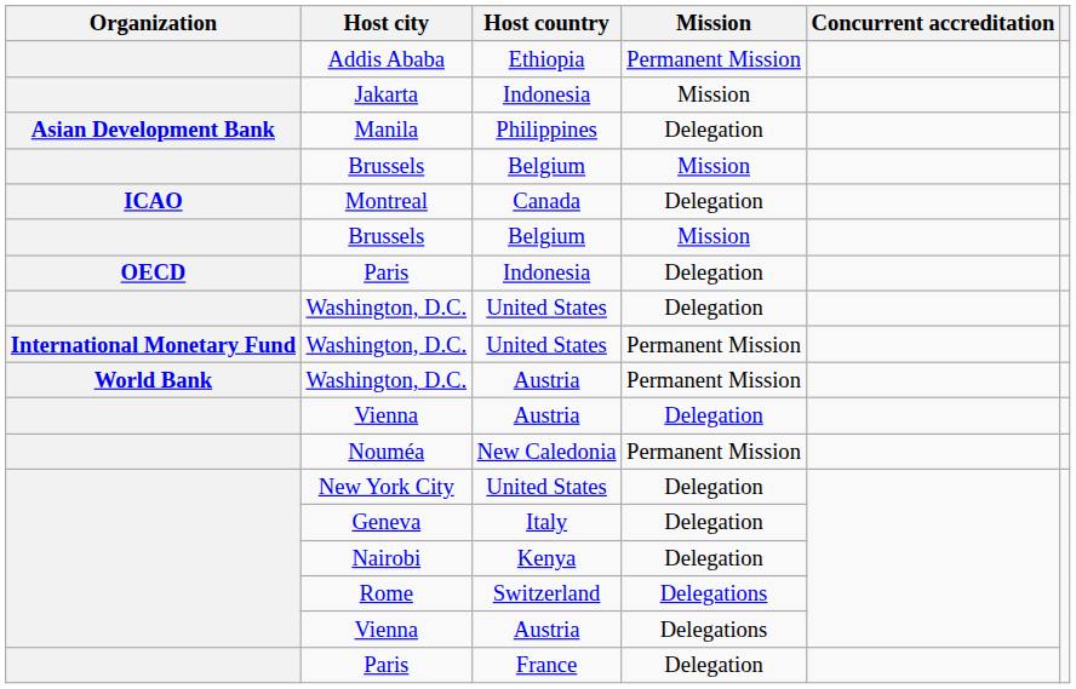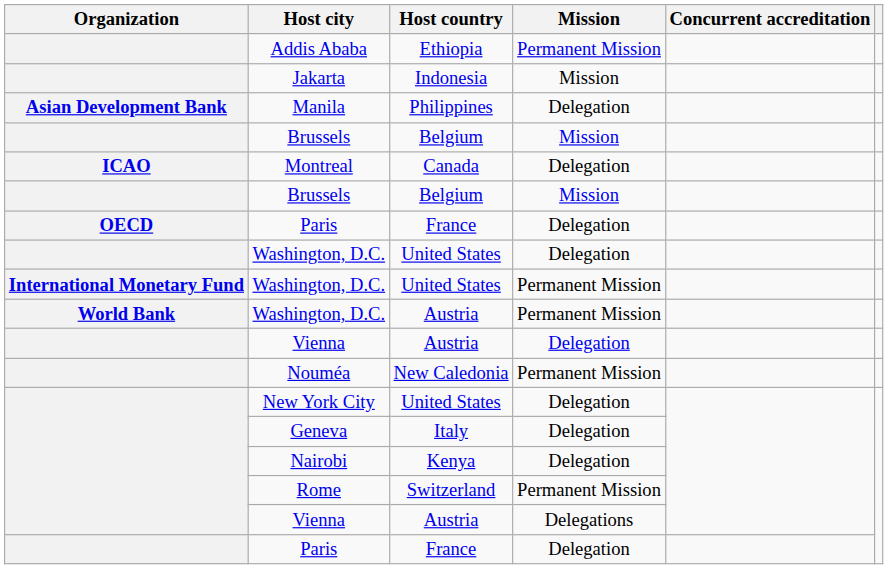 <table class="wikitable plainrowheaders" style="text-align:center;">
 <tr>
 <th scope="col">Organization</th>
 <th scope="col">Host city</th>
 <th scope="col">Host country</th>
 <th scope="col">Mission</th>
 <th scope="col">Concurrent accreditation</th>
 <th scope="col"></th>
 </tr>
 <tr>
 <th scope="row"></th>
 <td><a href='#'>Addis Ababa</a></td>
 <td><a href='#'>Ethiopia</a></td>
 <td><a href='#'>Permanent Mission</a></td>
 <td></td>
 <td></td>
 </tr>
 <tr>
 <th scope="row"></th>
 <td><a href='#'>Jakarta</a></td>
 <td><a href='#'>Indonesia</a></td>
 <td>Mission</td>
 <td></td>
 <td></td>
 </tr>
 <tr>
 <th scope="row"> <a href='#'>Asian Development Bank</a></th>
 <td><a href='#'>Manila</a></td>
 <td><a href='#'>Philippines</a></td>
 <td>Delegation</td>
 <td></td>
 <td></td>
 </tr>
 <tr>
 <th scope="row"></th>
 <td><a href='#'>Brussels</a></td>
 <td><a href='#'>Belgium</a></td>
 <td><a href='#'>Mission</a></td>
 <td></td>
 <td></td>
 </tr>
 <tr>
 <th scope="row"><a href='#'>ICAO</a></th>
 <td><a href='#'>Montreal</a></td>
 <td><a href='#'>Canada</a></td>
 <td>Delegation</td>
 <td></td>
 <td></td>
 </tr>
 <tr>
 <th scope="row"></th>
 <td><a href='#'>Brussels</a></td>
 <td><a href='#'>Belgium</a></td>
 <td><a href='#'>Mission</a></td>
 <td></td>
 <td></td>
 </tr>
 <tr>
 <th scope="row"><a href='#'>OECD</a></th>
 <td><a href='#'>Paris</a></td>
-<td><a href='#'>Indonesia</a></td>
+<td><a href='#'>France</a></td>
 <td>Delegation</td>
 <td></td>
 <td></td>
 </tr>
 <tr>
 <th scope="row"></th>
 <td><a href='#'>Washington, D.C.</a></td>
 <td><a href='#'>United States</a></td>
 <td>Delegation</td>
 <td></td>
 <td></td>
 </tr>
 <tr>
 <th scope="row"> <a href='#'>International Monetary Fund</a></th>
 <td><a href='#'>Washington, D.C.</a></td>
 <td><a href='#'>United States</a></td>
 <td>Permanent Mission</td>
 <td></td>
 <td></td>
 </tr>
 <tr>
 <th scope="row"> <a href='#'>World Bank</a></th>
 <td><a href='#'>Washington, D.C.</a></td>
 <td><a href='#'>Austria</a></td>
 <td>Permanent Mission</td>
 <td></td>
 <td></td>
 </tr>
 <tr>
 <th scope="row"></th>
 <td><a href='#'>Vienna</a></td>
 <td><a href='#'>Austria</a></td>
 <td><a href='#'>Delegation</a></td>
 <td></td>
 <td><br></td>
 </tr>
 <tr>
 <th scope="row"></th>
 <td><a href='#'>Nouméa</a></td>
 <td><a href='#'>New Caledonia</a></td>
 <td>Permanent Mission</td>
 <td></td>
 <td></td>
 </tr>
 <tr>
 <th rowspan="5" scope="row"></th>
 <td><a href='#'>New York City</a></td>
 <td><a href='#'>United States</a></td>
 <td>Delegation</td>
 <td rowspan="5"></td>
 <td rowspan="6"><br><br><br><br></td>
 </tr>
 <tr>
 <td><a href='#'>Geneva</a></td>
 <td><a href='#'>Italy</a></td>
 <td>Delegation</td>
 </tr>
 <tr>
 <td><a href='#'>Nairobi</a></td>
 <td><a href='#'>Kenya</a></td>
 <td>Delegation</td>
 </tr>
 <tr>
 <td><a href='#'>Rome</a></td>
 <td><a href='#'>Switzerland</a></td>
-<td><a href='#'>Delegations</a></td>
+<td>Permanent Mission</td>
 </tr>
 <tr>
 <td><a href='#'>Vienna</a></td>
 <td><a href='#'>Austria</a></td>
 <td>Delegations</td>
 </tr>
 <tr>
 <th scope="row"></th>
 <td><a href='#'>Paris</a></td>
 <td><a href='#'>France</a></td>
 <td>Delegation</td>
 <td></td>
 </tr>
 </table>
